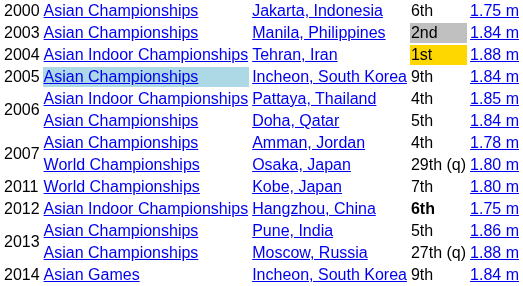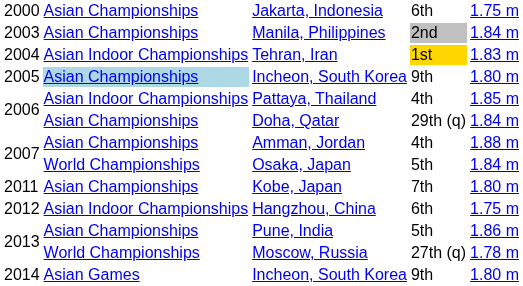 <table>
 <tr>
 <td>2000</td>
 <td><a href='#'>Asian Championships</a></td>
 <td><a href='#'>Jakarta, Indonesia</a></td>
 <td>6th</td>
 <td><a href='#'>1.75 m</a></td>
 </tr>
 <tr>
 <td>2003</td>
 <td><a href='#'>Asian Championships</a></td>
 <td><a href='#'>Manila, Philippines</a></td>
 <td bgcolor="silver">2nd</td>
 <td><a href='#'>1.84 m</a></td>
 </tr>
 <tr>
 <td>2004</td>
 <td><a href='#'>Asian Indoor Championships</a></td>
 <td><a href='#'>Tehran, Iran</a></td>
 <td bgcolor="gold">1st</td>
-<td><a href='#'>1.88 m</a></td>
+<td><a href='#'>1.83 m</a></td>
 </tr>
 <tr>
 <td>2005</td>
 <td style="background: lightblue;"><a href='#'>Asian Championships</a></td>
 <td><a href='#'>Incheon, South Korea</a></td>
 <td>9th</td>
-<td><a href='#'>1.84 m</a></td>
+<td><a href='#'>1.80 m</a></td>
 </tr>
 <tr>
 <td rowspan=2>2006</td>
 <td><a href='#'>Asian Indoor Championships</a></td>
 <td><a href='#'>Pattaya, Thailand</a></td>
 <td>4th</td>
 <td><a href='#'>1.85 m</a></td>
 </tr>
 <tr>
 <td><a href='#'>Asian Championships</a></td>
 <td><a href='#'>Doha, Qatar</a></td>
-<td>5th</td>
+<td>29th (q)</td>
 <td><a href='#'>1.84 m</a></td>
 </tr>
 <tr>
 <td rowspan=2>2007</td>
 <td><a href='#'>Asian Championships</a></td>
 <td><a href='#'>Amman, Jordan</a></td>
 <td>4th</td>
-<td><a href='#'>1.78 m</a></td>
+<td><a href='#'>1.88 m</a></td>
 </tr>
 <tr>
 <td><a href='#'>World Championships</a></td>
 <td><a href='#'>Osaka, Japan</a></td>
-<td>29th (q)</td>
-<td><a href='#'>1.80 m</a></td>
+<td>5th</td>
+<td><a href='#'>1.84 m</a></td>
 </tr>
 <tr>
 <td>2011</td>
-<td><a href='#'>World Championships</a></td>
+<td><a href='#'>Asian Championships</a></td>
 <td><a href='#'>Kobe, Japan</a></td>
 <td>7th</td>
 <td><a href='#'>1.80 m</a></td>
 </tr>
 <tr>
 <td>2012</td>
 <td><a href='#'>Asian Indoor Championships</a></td>
 <td><a href='#'>Hangzhou, China</a></td>
-<td><strong>6th</strong></td>
+<td>6th</td>
 <td><a href='#'>1.75 m</a></td>
 </tr>
 <tr>
 <td rowspan=2>2013</td>
 <td><a href='#'>Asian Championships</a></td>
 <td><a href='#'>Pune, India</a></td>
 <td>5th</td>
 <td><a href='#'>1.86 m</a></td>
 </tr>
 <tr>
-<td><a href='#'>Asian Championships</a></td>
+<td><a href='#'>World Championships</a></td>
 <td><a href='#'>Moscow, Russia</a></td>
 <td>27th (q)</td>
-<td><a href='#'>1.88 m</a></td>
+<td><a href='#'>1.78 m</a></td>
 </tr>
 <tr>
 <td>2014</td>
 <td><a href='#'>Asian Games</a></td>
 <td><a href='#'>Incheon, South Korea</a></td>
 <td>9th</td>
-<td><a href='#'>1.84 m</a></td>
+<td><a href='#'>1.80 m</a></td>
 </tr>
 </table>
